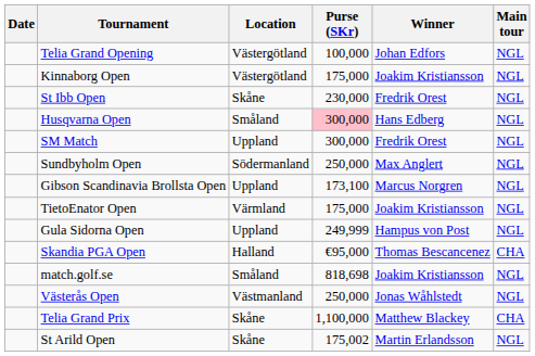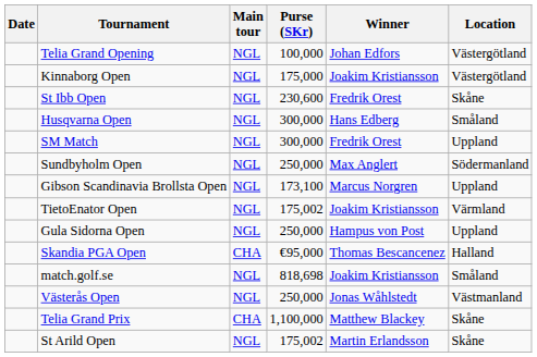 <table class="wikitable" style="font-size:95%;">
 <tr>
 <th>Date</th>
 <th>Tournament</th>
-<th>Location</th>
+<th>Main<br>tour</th>
 <th>Purse<br>(<a href='#'>SKr</a>)</th>
 <th>Winner</th>
-<th>Main<br>tour</th>
+<th>Location</th>
 </tr>
 <tr>
 <td></td>
 <td><a href='#'>Telia Grand Opening</a></td>
-<td>Västergötland</td>
+<td><a href='#'>NGL</a></td>
 <td align=right>100,000</td>
 <td> <a href='#'>Johan Edfors</a></td>
-<td><a href='#'>NGL</a></td>
+<td>Västergötland</td>
 </tr>
 <tr>
 <td></td>
 <td>Kinnaborg Open</td>
-<td>Västergötland</td>
+<td><a href='#'>NGL</a></td>
 <td align=right>175,000</td>
 <td> <a href='#'>Joakim Kristiansson</a></td>
-<td><a href='#'>NGL</a></td>
+<td>Västergötland</td>
 </tr>
 <tr>
 <td></td>
 <td><a href='#'>St Ibb Open</a></td>
+<td><a href='#'>NGL</a></td>
+<td align=right>230,600</td>
+<td> <a href='#'>Fredrik Orest</a></td>
 <td>Skåne</td>
-<td align=right>230,000</td>
-<td> <a href='#'>Fredrik Orest</a></td>
-<td><a href='#'>NGL</a></td>
 </tr>
 <tr>
 <td></td>
 <td><a href='#'>Husqvarna Open</a></td>
+<td><a href='#'>NGL</a></td>
+<td align=right>300,000</td>
+<td> <a href='#'>Hans Edberg</a></td>
 <td>Småland</td>
-<td align=right style="background: pink;">300,000</td>
-<td> <a href='#'>Hans Edberg</a></td>
-<td><a href='#'>NGL</a></td>
 </tr>
 <tr>
 <td></td>
 <td><a href='#'>SM Match</a></td>
-<td>Uppland</td>
+<td><a href='#'>NGL</a></td>
 <td align=right>300,000</td>
 <td> <a href='#'>Fredrik Orest</a></td>
-<td><a href='#'>NGL</a></td>
+<td>Uppland</td>
 </tr>
 <tr>
 <td></td>
 <td>Sundbyholm Open</td>
-<td>Södermanland</td>
+<td><a href='#'>NGL</a></td>
 <td align=right>250,000</td>
 <td> <a href='#'>Max Anglert</a></td>
-<td><a href='#'>NGL</a></td>
+<td>Södermanland</td>
 </tr>
 <tr>
 <td></td>
 <td>Gibson Scandinavia Brollsta Open</td>
-<td>Uppland</td>
+<td><a href='#'>NGL</a></td>
 <td align=right>173,100</td>
 <td> <a href='#'>Marcus Norgren</a></td>
-<td><a href='#'>NGL</a></td>
+<td>Uppland</td>
 </tr>
 <tr>
 <td></td>
 <td>TietoEnator Open</td>
+<td><a href='#'>NGL</a></td>
+<td align=right>175,002</td>
+<td> <a href='#'>Joakim Kristiansson</a></td>
 <td>Värmland</td>
-<td align=right>175,000</td>
-<td> <a href='#'>Joakim Kristiansson</a></td>
-<td><a href='#'>NGL</a></td>
 </tr>
 <tr>
 <td></td>
 <td>Gula Sidorna Open</td>
+<td><a href='#'>NGL</a></td>
+<td align=right>250,000</td>
+<td> <a href='#'>Hampus von Post</a></td>
 <td>Uppland</td>
-<td align=right>249,999</td>
-<td> <a href='#'>Hampus von Post</a></td>
-<td><a href='#'>NGL</a></td>
 </tr>
 <tr>
 <td></td>
 <td><a href='#'>Skandia PGA Open</a></td>
-<td>Halland</td>
+<td><a href='#'>CHA</a></td>
 <td align=right>€95,000</td>
 <td> <a href='#'>Thomas Bescancenez</a></td>
-<td><a href='#'>CHA</a></td>
+<td>Halland</td>
 </tr>
 <tr>
 <td></td>
 <td>match.golf.se</td>
-<td>Småland</td>
+<td><a href='#'>NGL</a></td>
 <td align=right>818,698</td>
 <td> <a href='#'>Joakim Kristiansson</a></td>
-<td><a href='#'>NGL</a></td>
+<td>Småland</td>
 </tr>
 <tr>
 <td></td>
 <td><a href='#'>Västerås Open</a></td>
-<td>Västmanland</td>
+<td><a href='#'>NGL</a></td>
 <td align=right>250,000</td>
 <td> <a href='#'>Jonas Wåhlstedt</a></td>
-<td><a href='#'>NGL</a></td>
+<td>Västmanland</td>
 </tr>
 <tr>
 <td></td>
 <td><a href='#'>Telia Grand Prix</a></td>
-<td>Skåne</td>
+<td><a href='#'>CHA</a></td>
 <td align=right>1,100,000</td>
 <td> <a href='#'>Matthew Blackey</a></td>
-<td><a href='#'>CHA</a></td>
+<td>Skåne</td>
 </tr>
 <tr>
 <td></td>
 <td>St Arild Open</td>
-<td>Skåne</td>
+<td><a href='#'>NGL</a></td>
 <td align=right>175,002</td>
 <td> <a href='#'>Martin Erlandsson</a></td>
-<td><a href='#'>NGL</a></td>
+<td>Skåne</td>
 </tr>
 </table>
